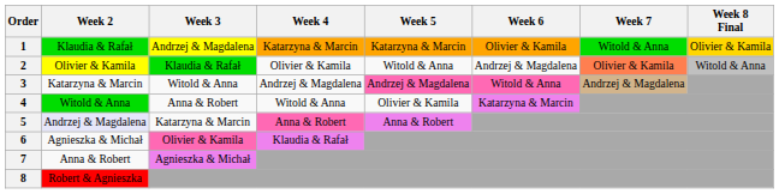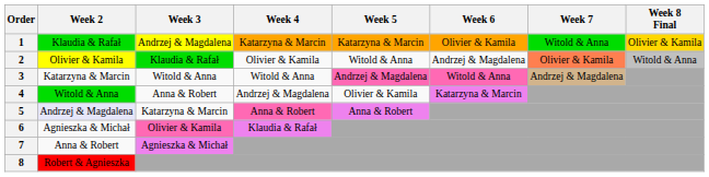 <table class="wikitable" style="font-size:85%; text-align:center">
 <tr>
 <th>Order</th>
 <th>Week 2</th>
 <th>Week 3</th>
 <th>Week 4</th>
 <th>Week 5</th>
 <th>Week 6</th>
 <th>Week 7</th>
 <th>Week 8<br>Final</th>
 </tr>
 <tr>
 <th>1</th>
 <td style="background:#00DD00;">Klaudia & Rafał</td>
 <td style="background:yellow;">Andrzej & Magdalena</td>
 <td style="background:orange;">Katarzyna & Marcin</td>
 <td style="background:orange;">Katarzyna & Marcin</td>
 <td style="background:orange;">Olivier & Kamila</td>
 <td style="background:#00DD00;">Witold & Anna</td>
 <td style="background:gold;">Olivier & Kamila</td>
 </tr>
 <tr>
 <th>2</th>
 <td style="background:yellow;">Olivier & Kamila</td>
 <td style="background:#00DD00;">Klaudia & Rafał</td>
 <td>Olivier & Kamila</td>
 <td>Witold & Anna</td>
 <td>Andrzej & Magdalena</td>
 <td style="background:coral;">Olivier & Kamila</td>
 <td style="background:silver;">Witold & Anna</td>
 </tr>
 <tr>
 <th>3</th>
 <td>Katarzyna & Marcin</td>
 <td>Witold & Anna</td>
-<td>Andrzej & Magdalena</td>
+<td>Witold & Anna</td>
 <td style="background:hotpink;">Andrzej & Magdalena</td>
 <td style="background:hotpink;">Witold & Anna</td>
 <td style="background:tan;">Andrzej & Magdalena</td>
 <td style="background:darkgray" colspan=3></td>
 </tr>
 <tr>
 <th>4</th>
 <td style="background:#00DD00;">Witold & Anna</td>
 <td>Anna & Robert</td>
-<td>Witold & Anna</td>
+<td>Andrzej & Magdalena</td>
 <td>Olivier & Kamila</td>
 <td style="background:violet;">Katarzyna & Marcin</td>
 <td style="background:darkgray" colspan=3></td>
 </tr>
 <tr>
 <th>5</th>
 <td style="background: lavender;">Andrzej & Magdalena</td>
 <td>Katarzyna & Marcin</td>
 <td style="background:hotpink;">Anna & Robert</td>
 <td style="background:violet;">Anna & Robert</td>
 <td style="background:darkgray" colspan=4></td>
 </tr>
 <tr>
 <th>6</th>
 <td>Agnieszka & Michał</td>
 <td style="background:hotpink;">Olivier & Kamila</td>
 <td style="background:violet;">Klaudia & Rafał</td>
 <td style="background:darkgray" colspan=5></td>
 </tr>
 <tr>
 <th>7</th>
 <td>Anna & Robert</td>
 <td style="background:violet;">Agnieszka & Michał</td>
 <td style="background:darkgray" colspan="6"></td>
 </tr>
 <tr>
 <th>8</th>
 <td style="background:red;">Robert & Agnieszka</td>
 <td style="background:darkgray" colspan="7"></td>
 </tr>
 </table>
